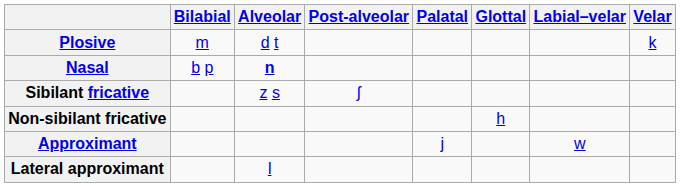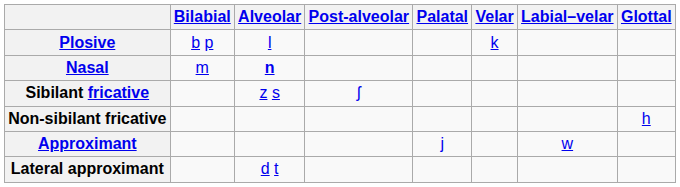 <table class="wikitable" style="text-align:center">
 <tr>
 <th></th>
 <th><a href='#'>Bilabial</a></th>
 <th><a href='#'>Alveolar</a></th>
 <th><a href='#'>Post-alveolar</a></th>
 <th><a href='#'>Palatal</a></th>
+<th><a href='#'>Velar</a></th>
+<th><a href='#'>Labial–velar</a></th>
 <th><a href='#'>Glottal</a></th>
-<th><a href='#'>Labial–velar</a></th>
-<th><a href='#'>Velar</a></th>
 </tr>
 <tr>
 <th><a href='#'>Plosive</a></th>
-<td><a href='#'>m</a></td>
-<td><a href='#'>d</a> <a href='#'>t</a></td>
-<td></td>
-<td></td>
+<td><a href='#'>b</a> <a href='#'>p</a></td>
+<td><a href='#'>l</a></td>
 <td></td>
 <td></td>
 <td><a href='#'>k</a></td>
+<td></td>
+<td></td>
 </tr>
 <tr>
 <th><a href='#'>Nasal</a></th>
-<td><a href='#'>b</a> <a href='#'>p</a></td>
+<td><a href='#'>m</a></td>
 <td><strong><a href='#'>n</a></strong></td>
 <td></td>
 <td></td>
 <td></td>
 <td></td>
 <td></td>
 </tr>
 <tr>
 <th>Sibilant <a href='#'>fricative</a></th>
 <td></td>
 <td><a href='#'>z</a> <a href='#'>s</a></td>
 <td><a href='#'>ʃ</a></td>
 <td></td>
 <td></td>
 <td></td>
 <td></td>
 </tr>
 <tr>
 <th>Non-sibilant fricative</th>
 <td></td>
 <td></td>
 <td></td>
 <td></td>
-<td><a href='#'>h</a></td>
 <td></td>
 <td></td>
+<td><a href='#'>h</a></td>
 </tr>
 <tr>
 <th><a href='#'>Approximant</a></th>
 <td></td>
 <td></td>
 <td></td>
 <td><a href='#'>j</a></td>
 <td></td>
 <td><a href='#'>w</a></td>
 <td></td>
 </tr>
 <tr>
 <th>Lateral approximant</th>
 <td></td>
-<td><a href='#'>l</a></td>
+<td><a href='#'>d</a> <a href='#'>t</a></td>
 <td></td>
 <td></td>
 <td></td>
 <td></td>
 <td></td>
 </tr>
 </table>
